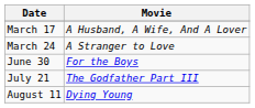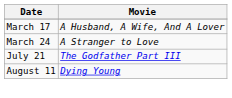 <table class="wikitable plainrowheaders">
 <tr>
 <th scope="col">Date</th>
 <th scope="col">Movie</th>
 </tr>
 <tr>
 </tr>
 <tr>
 <td>March 17</td>
 <td><em>A Husband, A Wife, And A Lover</em></td>
 </tr>
 <tr>
 <td>March 24</td>
 <td><em>A Stranger to Love</em></td>
 </tr>
 <tr>
-<td>June 30</td>
-<td><em><a href='#'>For the Boys</a></em></td>
-</tr>
-<tr>
 <td>July 21</td>
 <td><em><a href='#'>The Godfather Part III</a></em></td>
 </tr>
 <tr>
 <td>August 11</td>
 <td><em><a href='#'>Dying Young</a></em></td>
 </tr>
 </table>
